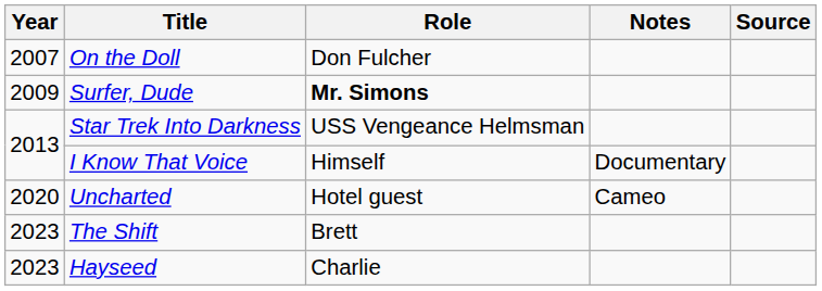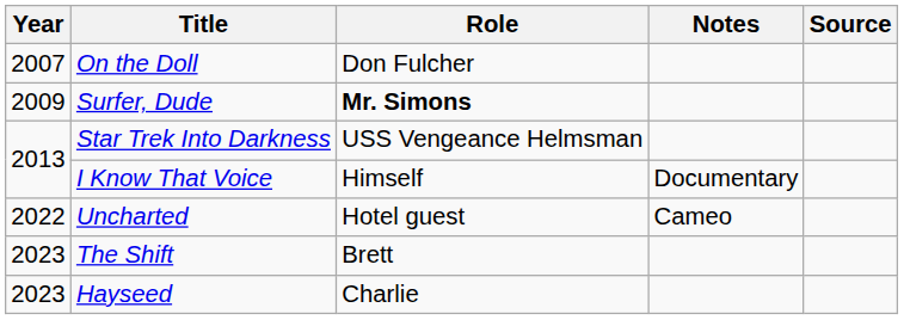 <table class="wikitable sortable">
 <tr>
 <th>Year</th>
 <th>Title</th>
 <th>Role</th>
 <th class="unsortable">Notes</th>
 <th class="unsortable">Source</th>
 </tr>
 <tr>
 <td>2007</td>
 <td><em><a href='#'>On the Doll</a></em></td>
 <td>Don Fulcher</td>
 <td></td>
 <td></td>
 </tr>
 <tr>
 <td>2009</td>
 <td><em><a href='#'>Surfer, Dude</a></em></td>
 <td><strong>Mr. Simons</strong></td>
 <td></td>
 <td></td>
 </tr>
 <tr>
 <td rowspan="2">2013</td>
 <td><em><a href='#'>Star Trek Into Darkness</a></em></td>
 <td>USS Vengeance Helmsman</td>
 <td></td>
 <td></td>
 </tr>
 <tr>
 <td><em><a href='#'>I Know That Voice</a></em></td>
 <td>Himself</td>
 <td>Documentary</td>
 <td></td>
 </tr>
 <tr>
-<td>2020</td>
+<td>2022</td>
 <td><em><a href='#'>Uncharted</a></em></td>
 <td>Hotel guest</td>
 <td>Cameo</td>
 <td></td>
 </tr>
 <tr>
 <td>2023</td>
 <td><em><a href='#'>The Shift</a></em></td>
 <td>Brett</td>
 <td></td>
 <td></td>
 </tr>
 <tr>
 <td>2023</td>
 <td><em><a href='#'>Hayseed</a></em></td>
 <td>Charlie</td>
 <td></td>
 <td></td>
 </tr>
 </table>
